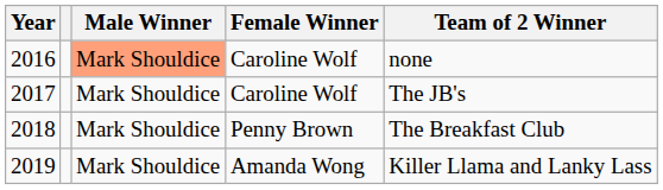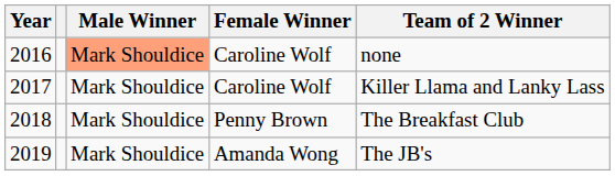 <table class="wikitable">
 <tr>
 <th>Year</th>
 <th></th>
 <th>Male Winner</th>
 <th>Female Winner</th>
 <th>Team of 2 Winner</th>
 </tr>
 <tr>
 <td>2016</td>
 <td></td>
 <td style="background: lightsalmon;">Mark Shouldice</td>
 <td>Caroline Wolf</td>
 <td>none</td>
 </tr>
 <tr>
 <td>2017</td>
 <td></td>
 <td>Mark Shouldice</td>
 <td>Caroline Wolf</td>
-<td>The JB's</td>
+<td>Killer Llama and Lanky Lass</td>
 </tr>
 <tr>
 <td>2018</td>
 <td></td>
 <td>Mark Shouldice</td>
 <td>Penny Brown</td>
 <td>The Breakfast Club</td>
 </tr>
 <tr>
 <td>2019</td>
 <td></td>
 <td>Mark Shouldice</td>
 <td>Amanda Wong</td>
-<td>Killer Llama and Lanky Lass</td>
+<td>The JB's</td>
 </tr>
 </table>
